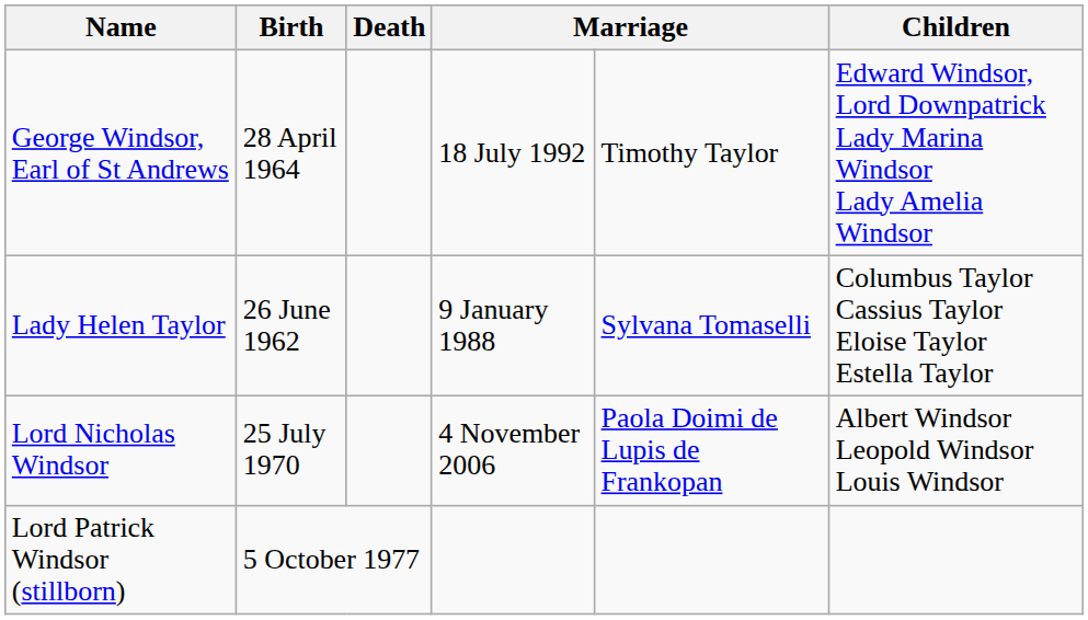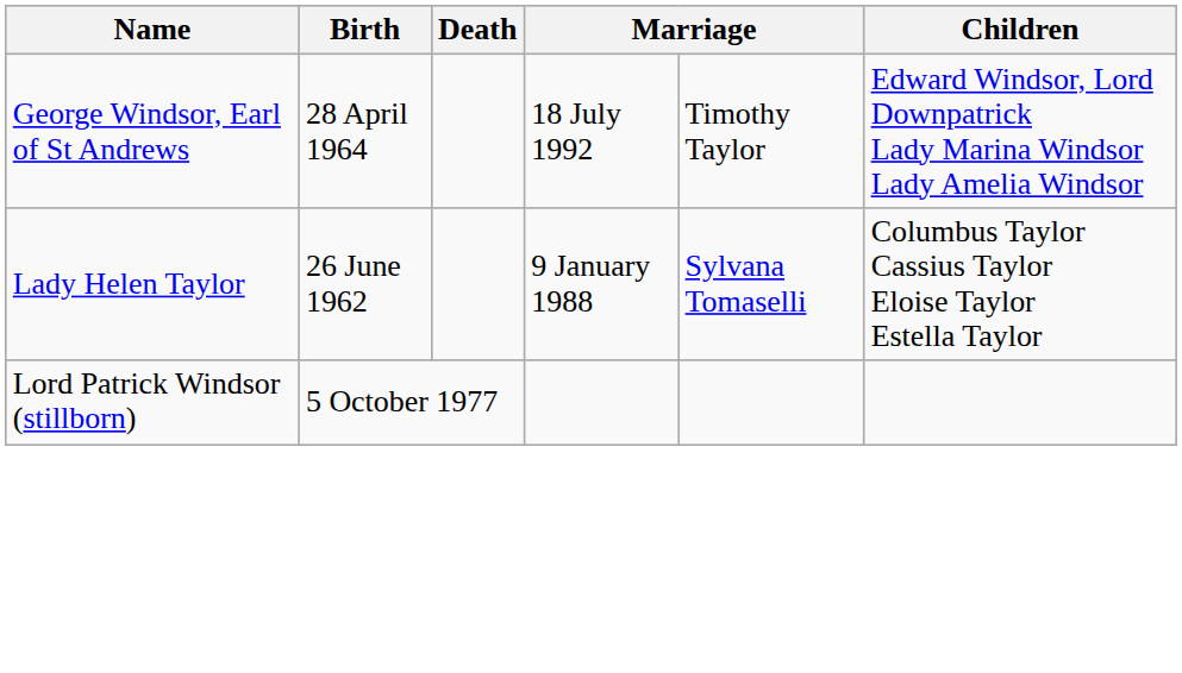 <table class="wikitable">
 <tr>
 <th>Name</th>
 <th>Birth</th>
 <th>Death</th>
 <th colspan="2">Marriage</th>
 <th>Children</th>
 </tr>
 <tr>
 <td><a href='#'>George Windsor, Earl of St Andrews</a></td>
 <td>28 April 1964</td>
 <td></td>
 <td>18 July 1992</td>
 <td>Timothy Taylor</td>
 <td><a href='#'>Edward Windsor, Lord Downpatrick</a><br><a href='#'>Lady Marina Windsor</a><br><a href='#'>Lady Amelia Windsor</a></td>
 </tr>
 <tr>
 <td><a href='#'>Lady Helen Taylor</a></td>
 <td>26 June 1962</td>
 <td></td>
 <td>9 January 1988</td>
 <td><a href='#'>Sylvana Tomaselli</a></td>
 <td>Columbus Taylor<br>Cassius Taylor<br>Eloise Taylor<br>Estella Taylor</td>
 </tr>
 <tr>
-<td><a href='#'>Lord Nicholas Windsor</a></td>
-<td>25 July 1970</td>
-<td></td>
-<td>4 November 2006</td>
-<td><a href='#'>Paola Doimi de Lupis de Frankopan</a></td>
-<td>Albert Windsor<br>Leopold Windsor<br>Louis Windsor</td>
-</tr>
-<tr>
 <td>Lord Patrick Windsor<br>(<a href='#'>stillborn</a>)</td>
 <td colspan="2">5 October 1977</td>
 <td></td>
 <td></td>
 <td></td>
 </tr>
 </table>
